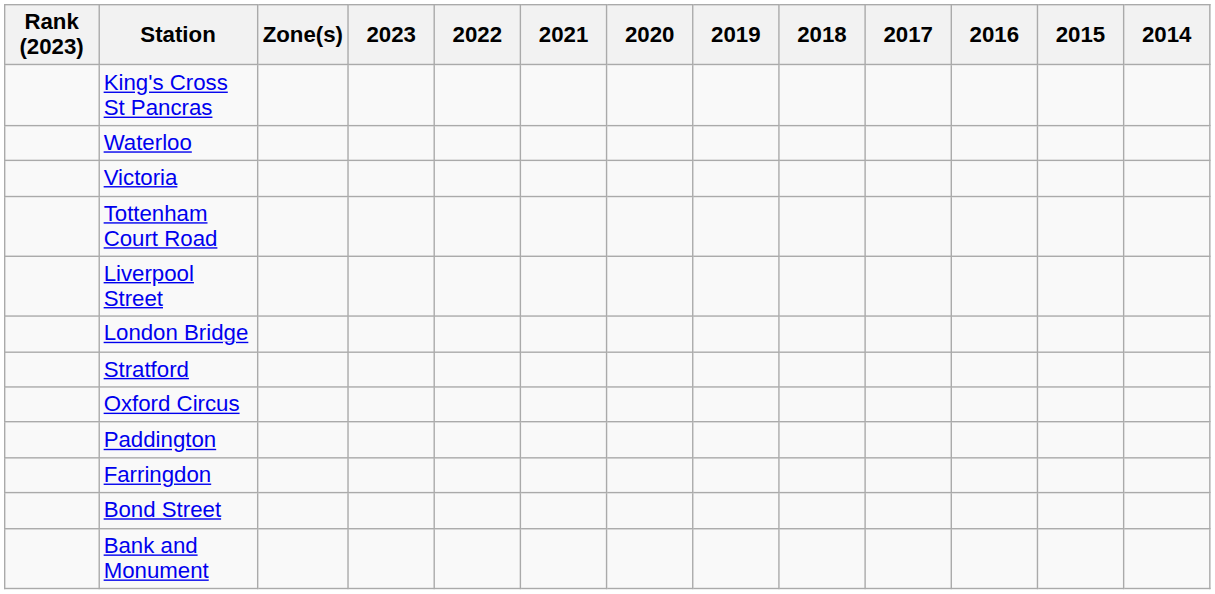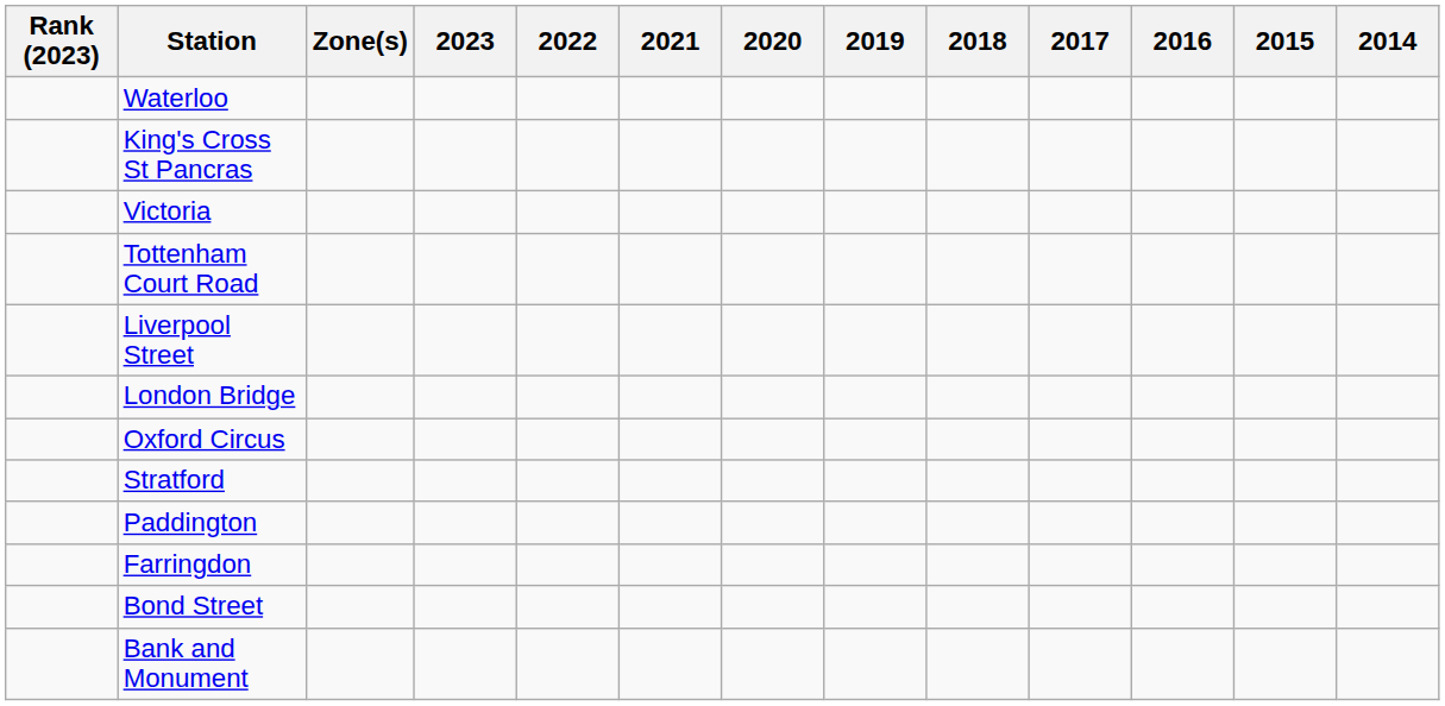 <table class="wikitable sortable">
 <tr>
 <th scope=col width="75">Rank (2023)</th>
 <th scope=col width="135">Station</th>
 <th scope=col width="45">Zone(s)</th>
 <th scope=col width="75">2023</th>
 <th scope=col width="75">2022</th>
 <th scope=col width="75">2021</th>
 <th scope=col width="75">2020</th>
 <th scope=col width="75">2019</th>
 <th scope=col width="75">2018</th>
 <th scope=col width="75">2017</th>
 <th scope=col width="75">2016</th>
 <th scope=col width="75">2015</th>
 <th scope=col width="75">2014</th>
 </tr>
 <tr>
-<td scope=row></td>
-<td><a href='#'>King's Cross St Pancras</a></td>
+<td scope="row"></td>
+<td><a href='#'>Waterloo</a></td>
 <td></td>
 <td></td>
 <td></td>
 <td></td>
 <td></td>
 <td></td>
 <td></td>
 <td></td>
 <td></td>
 <td></td>
 <td></td>
 </tr>
 <tr>
-<td scope="row"></td>
-<td><a href='#'>Waterloo</a></td>
+<td scope=row></td>
+<td><a href='#'>King's Cross St Pancras</a></td>
 <td></td>
 <td></td>
 <td></td>
 <td></td>
 <td></td>
 <td></td>
 <td></td>
 <td></td>
 <td></td>
 <td></td>
 <td></td>
 </tr>
 <tr>
 <td scope=row></td>
 <td><a href='#'>Victoria</a></td>
 <td></td>
 <td></td>
 <td></td>
 <td></td>
 <td></td>
 <td></td>
 <td></td>
 <td></td>
 <td></td>
 <td></td>
 <td></td>
 </tr>
 <tr>
 <td scope="row"></td>
 <td><a href='#'>Tottenham Court Road</a></td>
 <td></td>
 <td></td>
 <td></td>
 <td></td>
 <td></td>
 <td></td>
 <td></td>
 <td></td>
 <td></td>
 <td></td>
 <td></td>
 </tr>
 <tr>
 <td scope="row"></td>
 <td><a href='#'>Liverpool Street</a></td>
 <td></td>
 <td></td>
 <td></td>
 <td></td>
 <td></td>
 <td></td>
 <td></td>
 <td></td>
 <td></td>
 <td></td>
 <td></td>
 </tr>
 <tr>
 <td scope="row"></td>
 <td><a href='#'>London Bridge</a></td>
 <td></td>
 <td></td>
 <td></td>
 <td></td>
 <td></td>
 <td></td>
 <td></td>
 <td></td>
 <td></td>
 <td></td>
 <td></td>
 </tr>
 <tr>
 <td scope="row"></td>
-<td><a href='#'>Stratford</a></td>
+<td><a href='#'>Oxford Circus</a></td>
 <td></td>
 <td></td>
 <td></td>
 <td></td>
 <td></td>
 <td></td>
 <td></td>
 <td></td>
 <td></td>
 <td></td>
 <td></td>
 </tr>
 <tr>
 <td scope="row"></td>
-<td><a href='#'>Oxford Circus</a></td>
+<td><a href='#'>Stratford</a></td>
 <td></td>
 <td></td>
 <td></td>
 <td></td>
 <td></td>
 <td></td>
 <td></td>
 <td></td>
 <td></td>
 <td></td>
 <td></td>
 </tr>
 <tr>
 <td scope="row"></td>
 <td><a href='#'>Paddington</a></td>
 <td></td>
 <td></td>
 <td></td>
 <td></td>
 <td></td>
 <td></td>
 <td></td>
 <td></td>
 <td></td>
 <td></td>
 <td></td>
 </tr>
 <tr>
 <td scope=row></td>
 <td><a href='#'>Farringdon</a></td>
 <td></td>
 <td></td>
 <td></td>
 <td></td>
 <td></td>
 <td></td>
 <td></td>
 <td></td>
 <td></td>
 <td></td>
 <td></td>
 </tr>
 <tr>
 <td scope=row></td>
 <td><a href='#'>Bond Street</a></td>
 <td></td>
 <td></td>
 <td></td>
 <td></td>
 <td></td>
 <td></td>
 <td></td>
 <td></td>
 <td></td>
 <td></td>
 <td></td>
 </tr>
 <tr>
 <td scope="row"></td>
 <td><a href='#'>Bank and Monument</a></td>
 <td></td>
 <td></td>
 <td></td>
 <td></td>
 <td></td>
 <td></td>
 <td></td>
 <td></td>
 <td></td>
 <td></td>
 <td></td>
 </tr>
 </table>
